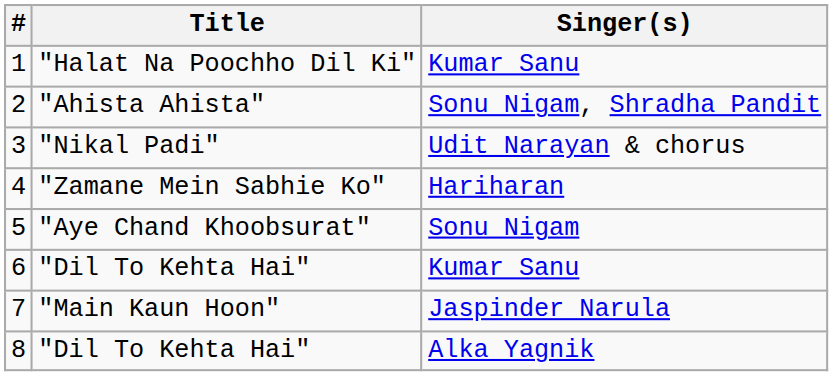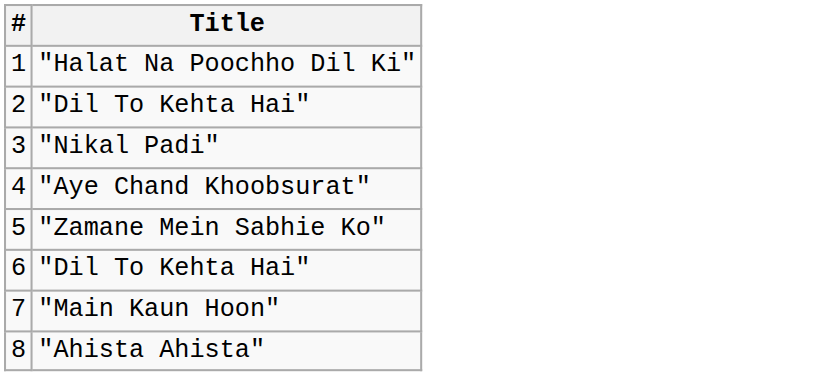 <table class="wikitable" style="font-size:95%;">
 <tr>
 <th>#</th>
 <th>Title</th>
-<th>Singer(s)</th>
 </tr>
 <tr>
 <td>1</td>
 <td>"Halat Na Poochho Dil Ki"</td>
-<td><a href='#'>Kumar Sanu</a></td>
 </tr>
 <tr>
 <td>2</td>
-<td>"Ahista Ahista"</td>
-<td><a href='#'>Sonu Nigam</a>, <a href='#'>Shradha Pandit</a></td>
+<td>"Dil To Kehta Hai"</td>
 </tr>
 <tr>
 <td>3</td>
 <td>"Nikal Padi"</td>
-<td><a href='#'>Udit Narayan</a> & chorus</td>
 </tr>
 <tr>
 <td>4</td>
-<td>"Zamane Mein Sabhie Ko"</td>
-<td><a href='#'>Hariharan</a></td>
+<td>"Aye Chand Khoobsurat"</td>
 </tr>
 <tr>
 <td>5</td>
-<td>"Aye Chand Khoobsurat"</td>
-<td><a href='#'>Sonu Nigam</a></td>
+<td>"Zamane Mein Sabhie Ko"</td>
 </tr>
 <tr>
 <td>6</td>
 <td>"Dil To Kehta Hai"</td>
-<td><a href='#'>Kumar Sanu</a></td>
 </tr>
 <tr>
 <td>7</td>
 <td>"Main Kaun Hoon"</td>
-<td><a href='#'>Jaspinder Narula</a></td>
 </tr>
 <tr>
 <td>8</td>
-<td>"Dil To Kehta Hai"</td>
-<td><a href='#'>Alka Yagnik</a></td>
+<td>"Ahista Ahista"</td>
 </tr>
 </table>
